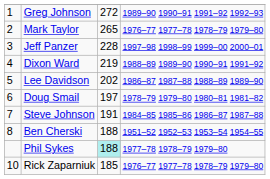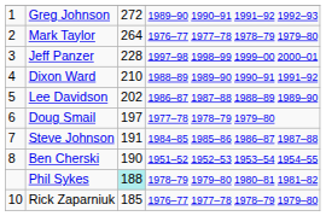 <table class="wikitable">
 <tr>
 </tr>
 <tr>
 <td>1</td>
 <td><a href='#'>Greg Johnson</a></td>
 <td>272</td>
 <td style="font-size:80%;"><a href='#'>1989–90</a> <a href='#'>1990–91</a> <a href='#'>1991–92</a> <a href='#'>1992–93</a></td>
 </tr>
 <tr>
 <td>2</td>
 <td><a href='#'>Mark Taylor</a></td>
-<td>265</td>
+<td>264</td>
 <td style="font-size:80%;"><a href='#'>1976–77</a> <a href='#'>1977–78</a> <a href='#'>1978–79</a> <a href='#'>1979–80</a></td>
 </tr>
 <tr>
 <td>3</td>
 <td><a href='#'>Jeff Panzer</a></td>
 <td>228</td>
 <td style="font-size:80%;"><a href='#'>1997–98</a> <a href='#'>1998–99</a> <a href='#'>1999–00</a> <a href='#'>2000–01</a></td>
 </tr>
 <tr>
 <td>4</td>
 <td><a href='#'>Dixon Ward</a></td>
-<td>219</td>
+<td>210</td>
 <td style="font-size:80%;"><a href='#'>1988–89</a> <a href='#'>1989–90</a> <a href='#'>1990–91</a> <a href='#'>1991–92</a></td>
 </tr>
 <tr>
 <td>5</td>
 <td><a href='#'>Lee Davidson</a></td>
 <td>202</td>
 <td style="font-size:80%;"><a href='#'>1986–87</a> <a href='#'>1987–88</a> <a href='#'>1988–89</a> <a href='#'>1989–90</a></td>
 </tr>
 <tr>
 <td>6</td>
 <td><a href='#'>Doug Smail</a></td>
 <td>197</td>
-<td style="font-size:80%;"><a href='#'>1978–79</a> <a href='#'>1979–80</a> <a href='#'>1980–81</a> <a href='#'>1981–82</a></td>
+<td style="font-size:80%;"><a href='#'>1977–78</a> <a href='#'>1978–79</a> <a href='#'>1979–80</a></td>
 </tr>
 <tr>
 <td>7</td>
 <td><a href='#'>Steve Johnson</a></td>
 <td>191</td>
 <td style="font-size:80%;"><a href='#'>1984–85</a> <a href='#'>1985–86</a> <a href='#'>1986–87</a> <a href='#'>1987–88</a></td>
 </tr>
 <tr>
 <td>8</td>
 <td><a href='#'>Ben Cherski</a></td>
-<td>188</td>
+<td>190</td>
 <td style="font-size:80%;"><a href='#'>1951–52</a> <a href='#'>1952–53</a> <a href='#'>1953–54</a> <a href='#'>1954–55</a></td>
 </tr>
 <tr>
 <td></td>
 <td><a href='#'>Phil Sykes</a></td>
 <td style="background: paleturquoise;">188</td>
-<td style="font-size:80%;"><a href='#'>1977–78</a> <a href='#'>1978–79</a> <a href='#'>1979–80</a></td>
+<td style="font-size:80%;"><a href='#'>1978–79</a> <a href='#'>1979–80</a> <a href='#'>1980–81</a> <a href='#'>1981–82</a></td>
 </tr>
 <tr>
 <td>10</td>
 <td>Rick Zaparniuk</td>
 <td>185</td>
 <td style="font-size:80%;"><a href='#'>1976–77</a> <a href='#'>1977–78</a> <a href='#'>1978–79</a> <a href='#'>1979–80</a></td>
 </tr>
 </table>
